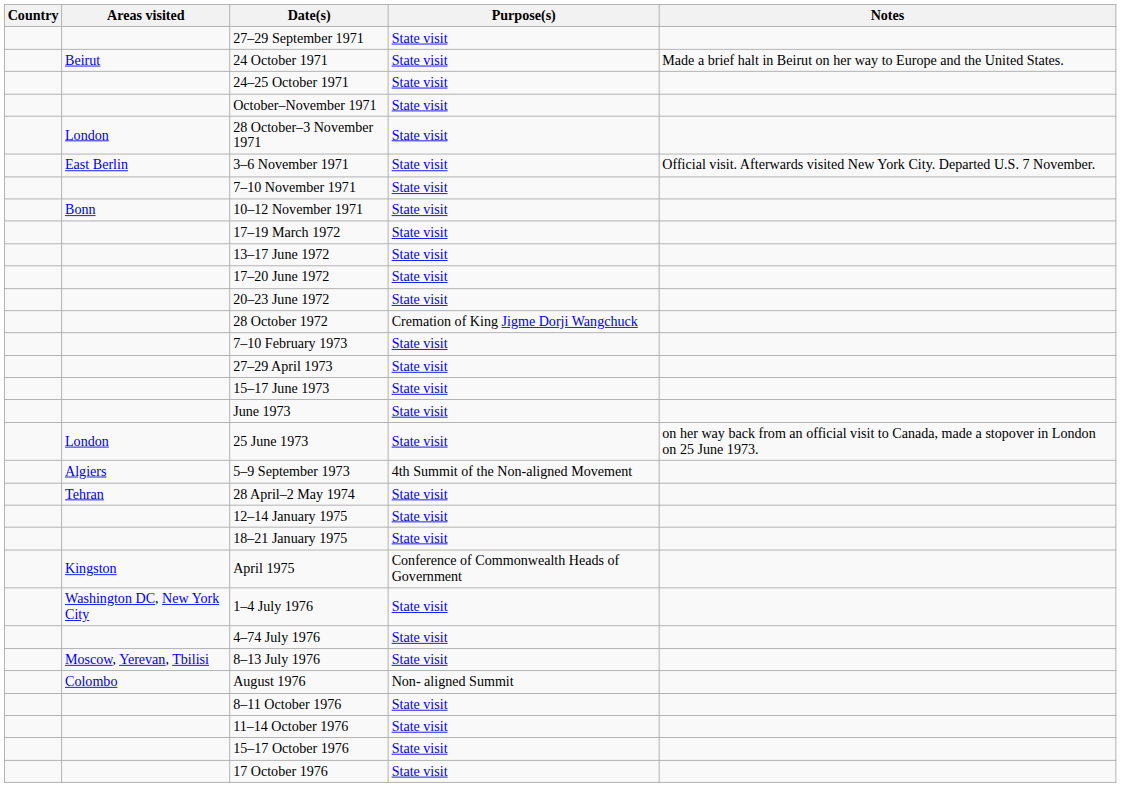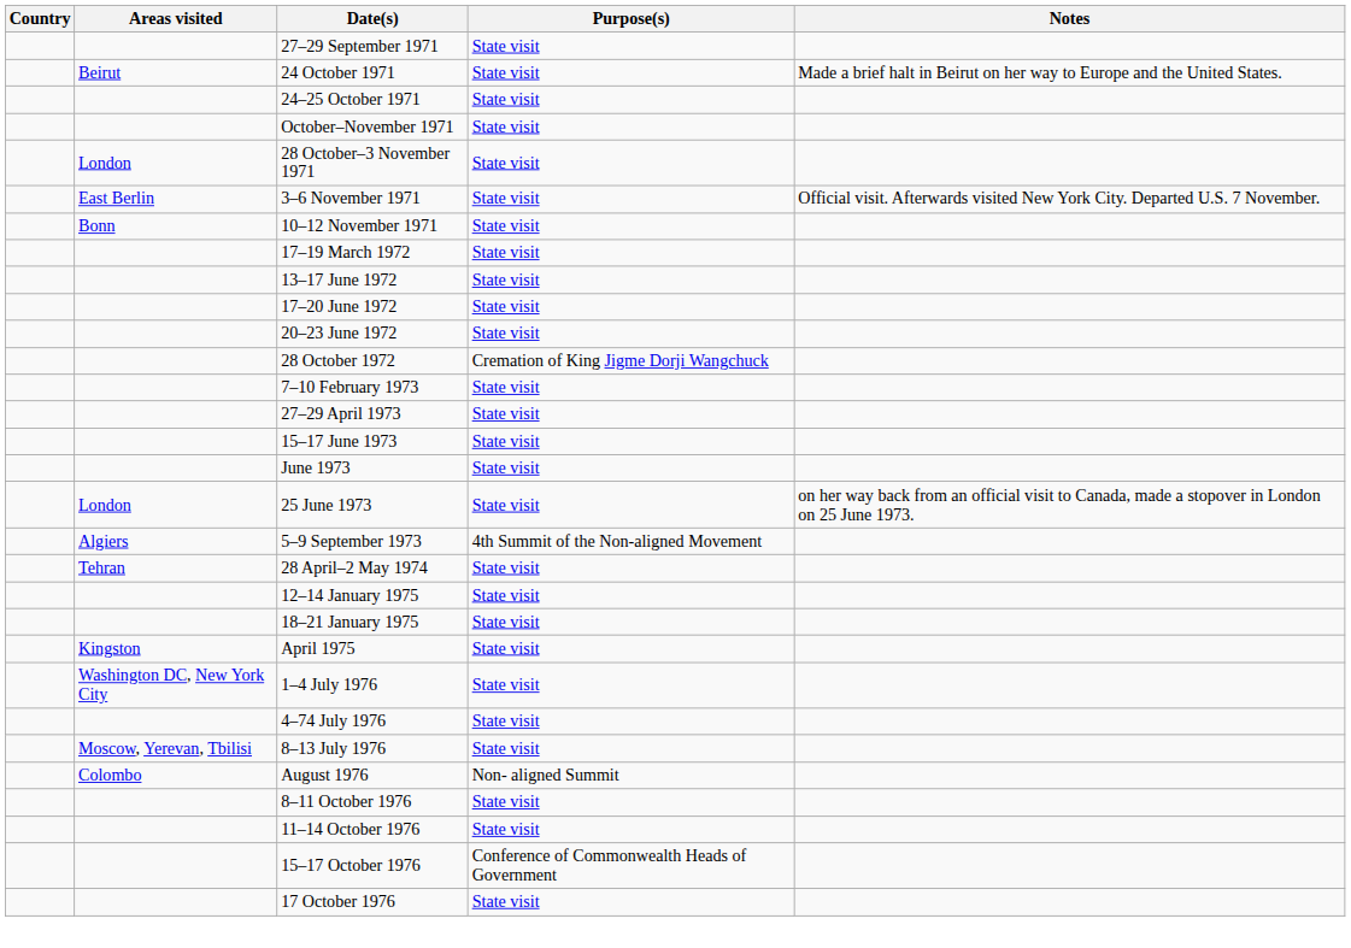 <table style="margin: 1em auto 1em auto" class="wikitable outercollapse sortable">
 <tr>
 <th>Country</th>
 <th>Areas visited</th>
 <th>Date(s)</th>
 <th>Purpose(s)</th>
 <th>Notes</th>
 </tr>
 <tr>
 <td></td>
 <td></td>
 <td>27–29 September 1971</td>
 <td><a href='#'>State visit</a></td>
 <td></td>
 </tr>
 <tr>
 <td></td>
 <td><a href='#'>Beirut</a></td>
 <td>24 October 1971</td>
 <td><a href='#'>State visit</a></td>
 <td>Made a brief halt in Beirut on her way to Europe and the United States.</td>
 </tr>
 <tr>
 <td></td>
 <td></td>
 <td>24–25 October 1971</td>
 <td><a href='#'>State visit</a></td>
 <td></td>
 </tr>
 <tr>
 <td></td>
 <td></td>
 <td>October–November 1971</td>
 <td><a href='#'>State visit</a></td>
 <td></td>
 </tr>
 <tr>
 <td></td>
 <td><a href='#'>London</a></td>
 <td>28 October–3 November 1971</td>
 <td><a href='#'>State visit</a></td>
 <td></td>
 </tr>
 <tr>
 <td></td>
 <td><a href='#'>East Berlin</a></td>
 <td>3–6 November 1971</td>
 <td><a href='#'>State visit</a></td>
 <td>Official visit. Afterwards visited New York City. Departed U.S. 7 November.</td>
-</tr>
-<tr>
-<td></td>
-<td></td>
-<td>7–10 November 1971</td>
-<td><a href='#'>State visit</a></td>
-<td></td>
 </tr>
 <tr>
 <td></td>
 <td><a href='#'>Bonn</a></td>
 <td>10–12 November 1971</td>
 <td><a href='#'>State visit</a></td>
 <td></td>
 </tr>
 <tr>
 <td></td>
 <td></td>
 <td>17–19 March 1972</td>
 <td><a href='#'>State visit</a></td>
 <td></td>
 </tr>
 <tr>
 <td></td>
 <td></td>
 <td>13–17 June 1972</td>
 <td><a href='#'>State visit</a></td>
 <td></td>
 </tr>
 <tr>
 <td></td>
 <td></td>
 <td>17–20 June 1972</td>
 <td><a href='#'>State visit</a></td>
 <td></td>
 </tr>
 <tr>
 <td></td>
 <td></td>
 <td>20–23 June 1972</td>
 <td><a href='#'>State visit</a></td>
 <td></td>
 </tr>
 <tr>
 <td></td>
 <td></td>
 <td>28 October 1972</td>
 <td>Cremation of King <a href='#'>Jigme Dorji Wangchuck</a></td>
 <td></td>
 </tr>
 <tr>
 <td></td>
 <td></td>
 <td>7–10 February 1973</td>
 <td><a href='#'>State visit</a></td>
 <td></td>
 </tr>
 <tr>
 <td></td>
 <td></td>
 <td>27–29 April 1973</td>
 <td><a href='#'>State visit</a></td>
 <td></td>
 </tr>
 <tr>
 <td></td>
 <td></td>
 <td>15–17 June 1973</td>
 <td><a href='#'>State visit</a></td>
 <td></td>
 </tr>
 <tr>
 <td></td>
 <td></td>
 <td>June 1973</td>
 <td><a href='#'>State visit</a></td>
 <td></td>
 </tr>
 <tr>
 <td></td>
 <td><a href='#'>London</a></td>
 <td>25 June 1973</td>
 <td><a href='#'>State visit</a></td>
 <td>on her way back from an official visit to Canada, made a stopover in London on 25 June 1973.</td>
 </tr>
 <tr>
 <td></td>
 <td><a href='#'>Algiers</a></td>
 <td>5–9 September 1973</td>
 <td>4th Summit of the Non-aligned Movement</td>
 <td></td>
 </tr>
 <tr>
 <td></td>
 <td><a href='#'>Tehran</a></td>
 <td>28 April–2 May 1974</td>
 <td><a href='#'>State visit</a></td>
 <td></td>
 </tr>
 <tr>
 <td></td>
 <td></td>
 <td>12–14 January 1975</td>
 <td><a href='#'>State visit</a></td>
 <td></td>
 </tr>
 <tr>
 <td></td>
 <td></td>
 <td>18–21 January 1975</td>
 <td><a href='#'>State visit</a></td>
 <td></td>
 </tr>
 <tr>
 <td></td>
 <td><a href='#'>Kingston</a></td>
 <td>April 1975</td>
-<td>Conference of Commonwealth Heads of Government</td>
+<td><a href='#'>State visit</a></td>
 <td></td>
 </tr>
 <tr>
 <td></td>
 <td><a href='#'>Washington DC</a>, <a href='#'>New York City</a></td>
 <td>1–4 July 1976</td>
 <td><a href='#'>State visit</a></td>
 <td></td>
 </tr>
 <tr>
 <td></td>
 <td></td>
 <td>4–74 July 1976</td>
 <td><a href='#'>State visit</a></td>
 <td></td>
 </tr>
 <tr>
 <td></td>
 <td><a href='#'>Moscow</a>, <a href='#'>Yerevan</a>, <a href='#'>Tbilisi</a></td>
 <td>8–13 July 1976</td>
 <td><a href='#'>State visit</a></td>
 <td></td>
 </tr>
 <tr>
 <td></td>
 <td><a href='#'>Colombo</a></td>
 <td>August 1976</td>
 <td>Non- aligned Summit</td>
 <td></td>
 </tr>
 <tr>
 <td></td>
 <td></td>
 <td>8–11 October 1976</td>
 <td><a href='#'>State visit</a></td>
 <td></td>
 </tr>
 <tr>
 <td></td>
 <td></td>
 <td>11–14 October 1976</td>
 <td><a href='#'>State visit</a></td>
 <td></td>
 </tr>
 <tr>
 <td></td>
 <td></td>
 <td>15–17 October 1976</td>
-<td><a href='#'>State visit</a></td>
+<td>Conference of Commonwealth Heads of Government</td>
 <td></td>
 </tr>
 <tr>
 <td></td>
 <td></td>
 <td>17 October 1976</td>
 <td><a href='#'>State visit</a></td>
 <td></td>
 </tr>
 </table>
